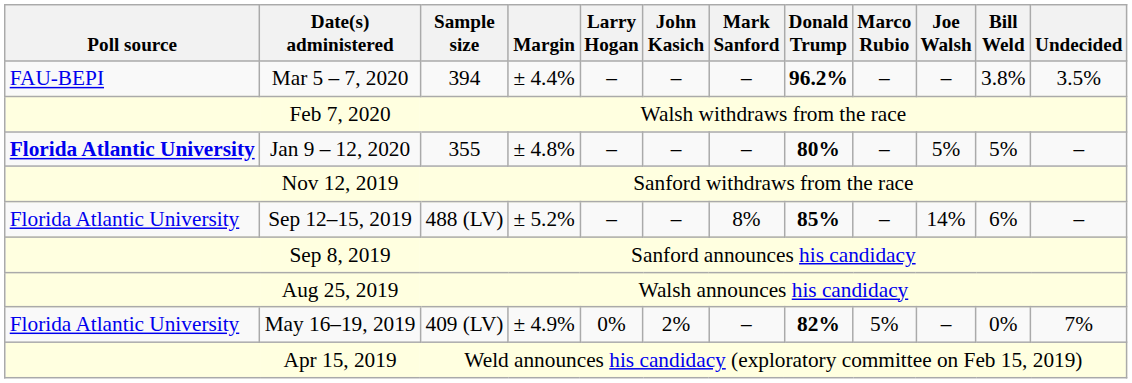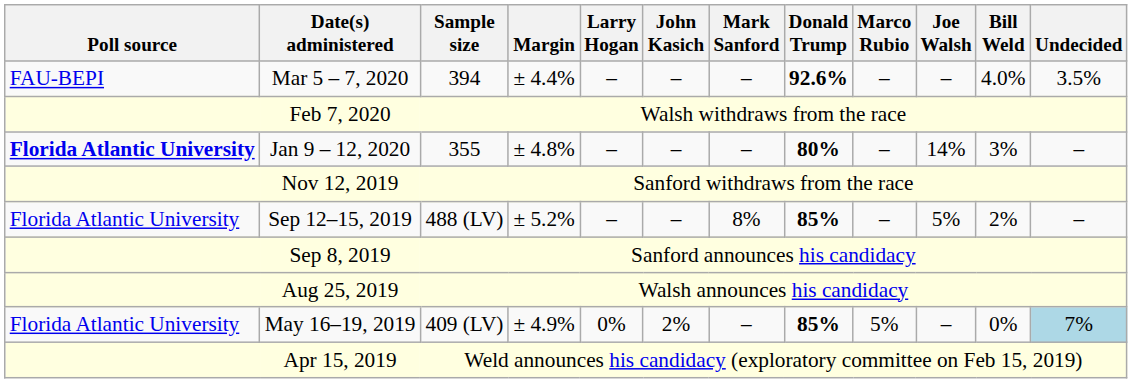 <table class="wikitable" style="font-size:90%;text-align:center;">
 <tr valign=bottom style="font-size:90%;">
 <th>Poll source</th>
 <th>Date(s)<br>administered</th>
 <th>Sample<br>size</th>
 <th>Margin<br></th>
 <th>Larry<br>Hogan</th>
 <th>John<br>Kasich</th>
 <th>Mark<br>Sanford</th>
 <th>Donald<br>Trump</th>
 <th>Marco<br>Rubio</th>
 <th>Joe<br>Walsh</th>
 <th>Bill<br>Weld</th>
 <th>Undecided</th>
 </tr>
 <tr>
 <td style="text-align:left;"><a href='#'>FAU-BEPI</a></td>
 <td>Mar 5 – 7, 2020</td>
 <td>394</td>
 <td>± 4.4%</td>
 <td>–</td>
 <td>–</td>
 <td>–</td>
-<td><strong>96.2%</strong></td>
+<td><strong>92.6%</strong></td>
 <td>–</td>
 <td>–</td>
-<td>3.8%</td>
+<td>4.0%</td>
 <td>3.5%</td>
 </tr>
 <tr style="background:lightyellow;">
 <td style="border-right-style:hidden;"></td>
 <td style="border-right-style:hidden;">Feb 7, 2020</td>
 <td colspan="20">Walsh withdraws from the race</td>
 </tr>
 <tr>
 <td style="text-align:left;"><strong><a href='#'>Florida Atlantic University</a></strong></td>
 <td>Jan 9 – 12, 2020</td>
 <td>355</td>
 <td>± 4.8%</td>
 <td>–</td>
 <td>–</td>
 <td>–</td>
 <td><strong>80%</strong></td>
 <td>–</td>
-<td>5%</td>
-<td>5%</td>
+<td>14%</td>
+<td>3%</td>
 <td>–</td>
 </tr>
 <tr style="background:lightyellow;">
 <td style="border-right-style:hidden;"></td>
 <td style="border-right-style:hidden;">Nov 12, 2019</td>
 <td colspan="20">Sanford withdraws from the race</td>
 </tr>
 <tr>
 <td style="text-align:left;"><a href='#'>Florida Atlantic University</a></td>
 <td>Sep 12–15, 2019</td>
 <td>488 (LV)</td>
 <td>± 5.2%</td>
 <td>–</td>
 <td>–</td>
 <td>8%</td>
 <td><strong>85%</strong></td>
 <td>–</td>
-<td>14%</td>
-<td>6%</td>
+<td>5%</td>
+<td>2%</td>
 <td>–</td>
 </tr>
 <tr style="background:lightyellow;">
 <td style="border-right-style:hidden;"></td>
 <td style="border-right-style:hidden;">Sep 8, 2019</td>
 <td colspan="20">Sanford announces <a href='#'>his candidacy</a></td>
 </tr>
 <tr style="background:lightyellow;">
 <td style="border-right-style:hidden;"></td>
 <td style="border-right-style:hidden;">Aug 25, 2019</td>
 <td colspan="20">Walsh announces <a href='#'>his candidacy</a></td>
 </tr>
 <tr>
 <td style="text-align:left;"><a href='#'>Florida Atlantic University</a></td>
 <td>May 16–19, 2019</td>
 <td>409 (LV)</td>
 <td>± 4.9%</td>
 <td>0%</td>
 <td>2%</td>
 <td>–</td>
-<td><strong>82%</strong></td>
+<td><strong>85%</strong></td>
 <td>5%</td>
 <td>–</td>
 <td>0%</td>
-<td>7%</td>
+<td style="background: lightblue;">7%</td>
 </tr>
 <tr style="background:lightyellow;">
 <td style="border-right-style:hidden;"></td>
 <td style="border-right-style:hidden;">Apr 15, 2019</td>
 <td colspan="20">Weld announces <a href='#'>his candidacy</a> (exploratory committee on Feb 15, 2019)</td>
 </tr>
 </table>
